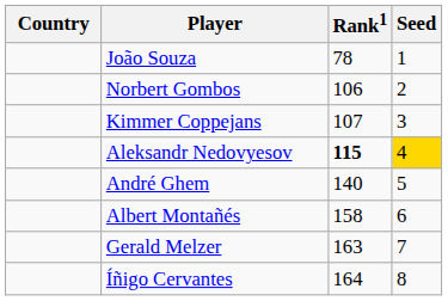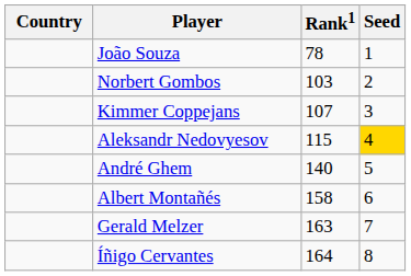 <table class="sortable wikitable">
 <tr>
 <th width="70">Country</th>
 <th width="175">Player</th>
 <th>Rank<sup>1</sup></th>
 <th>Seed</th>
 </tr>
 <tr>
 <td></td>
 <td><a href='#'>João Souza</a></td>
 <td>78</td>
 <td>1</td>
 </tr>
 <tr>
 <td></td>
 <td><a href='#'>Norbert Gombos</a></td>
-<td>106</td>
+<td>103</td>
 <td>2</td>
 </tr>
 <tr>
 <td></td>
 <td><a href='#'>Kimmer Coppejans</a></td>
 <td>107</td>
 <td>3</td>
 </tr>
 <tr>
 <td></td>
 <td><a href='#'>Aleksandr Nedovyesov</a></td>
-<td><strong>115</strong></td>
+<td>115</td>
 <td style="background: gold;">4</td>
 </tr>
 <tr>
 <td></td>
 <td><a href='#'>André Ghem</a></td>
 <td>140</td>
 <td>5</td>
 </tr>
 <tr>
 <td></td>
 <td><a href='#'>Albert Montañés</a></td>
 <td>158</td>
 <td>6</td>
 </tr>
 <tr>
 <td></td>
 <td><a href='#'>Gerald Melzer</a></td>
 <td>163</td>
 <td>7</td>
 </tr>
 <tr>
 <td></td>
 <td><a href='#'>Íñigo Cervantes</a></td>
 <td>164</td>
 <td>8</td>
 </tr>
 </table>
